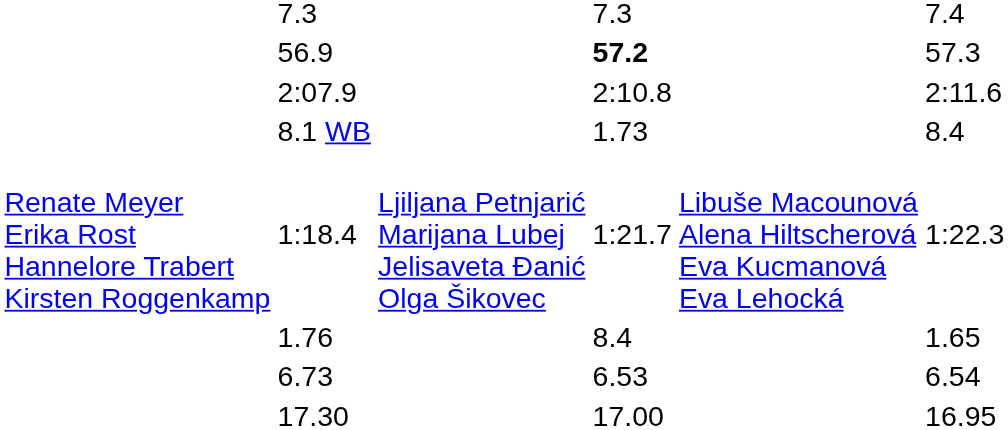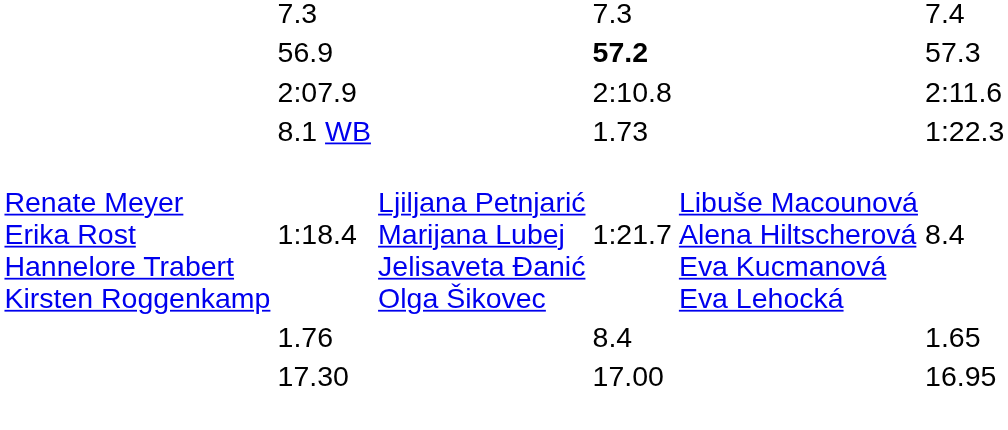 <table>
 <tr>
 <td></td>
 <td></td>
 <td>7.3</td>
 <td></td>
 <td>7.3</td>
 <td></td>
 <td>7.4</td>
 </tr>
 <tr>
 <td></td>
 <td></td>
 <td>56.9</td>
 <td></td>
 <td><strong>57.2</strong></td>
 <td></td>
 <td>57.3</td>
 </tr>
 <tr>
 <td></td>
 <td></td>
 <td>2:07.9</td>
 <td></td>
 <td>2:10.8</td>
 <td></td>
 <td>2:11.6</td>
 </tr>
 <tr>
 <td></td>
 <td></td>
 <td>8.1 <a href='#'>WB</a></td>
 <td></td>
 <td>1.73</td>
 <td></td>
-<td>8.4</td>
+<td>1:22.3</td>
 </tr>
 <tr>
 <td></td>
 <td><br><a href='#'>Renate Meyer</a><br><a href='#'>Erika Rost</a><br><a href='#'>Hannelore Trabert</a><br><a href='#'>Kirsten Roggenkamp</a></td>
 <td>1:18.4</td>
 <td><br><a href='#'>Ljiljana Petnjarić</a><br><a href='#'>Marijana Lubej</a><br><a href='#'>Jelisaveta Đanić</a><br><a href='#'>Olga Šikovec</a></td>
 <td>1:21.7</td>
 <td><br><a href='#'>Libuše Macounová</a><br><a href='#'>Alena Hiltscherová</a><br><a href='#'>Eva Kucmanová</a><br><a href='#'>Eva Lehocká</a></td>
-<td>1:22.3</td>
+<td>8.4</td>
 </tr>
 <tr>
 <td></td>
 <td></td>
 <td>1.76</td>
 <td></td>
 <td>8.4</td>
 <td></td>
 <td>1.65</td>
 </tr>
 <tr>
 <td></td>
 <td></td>
-<td>6.73 </td>
-<td></td>
-<td>6.53</td>
-<td></td>
-<td>6.54</td>
-</tr>
-<tr>
-<td></td>
-<td></td>
 <td>17.30</td>
 <td></td>
 <td>17.00</td>
 <td></td>
 <td>16.95</td>
 </tr>
 </table>
